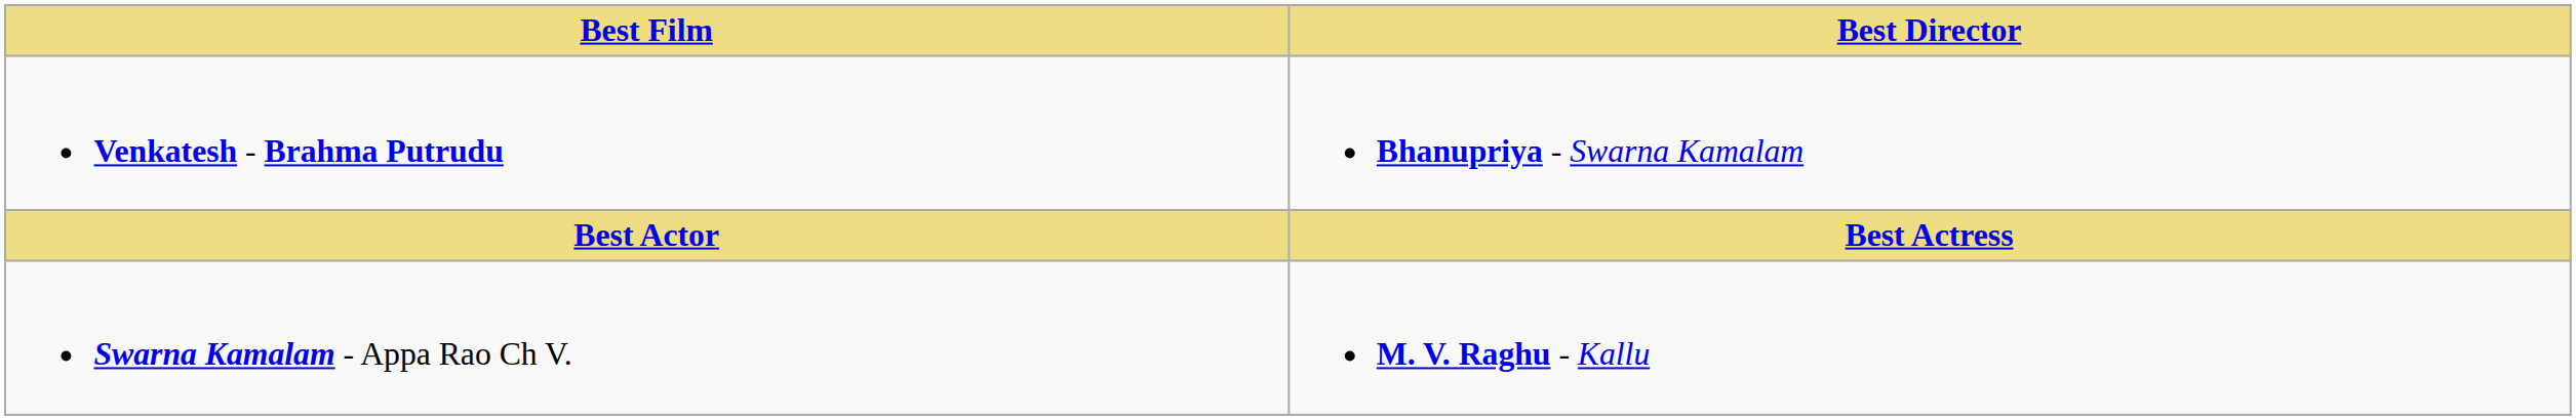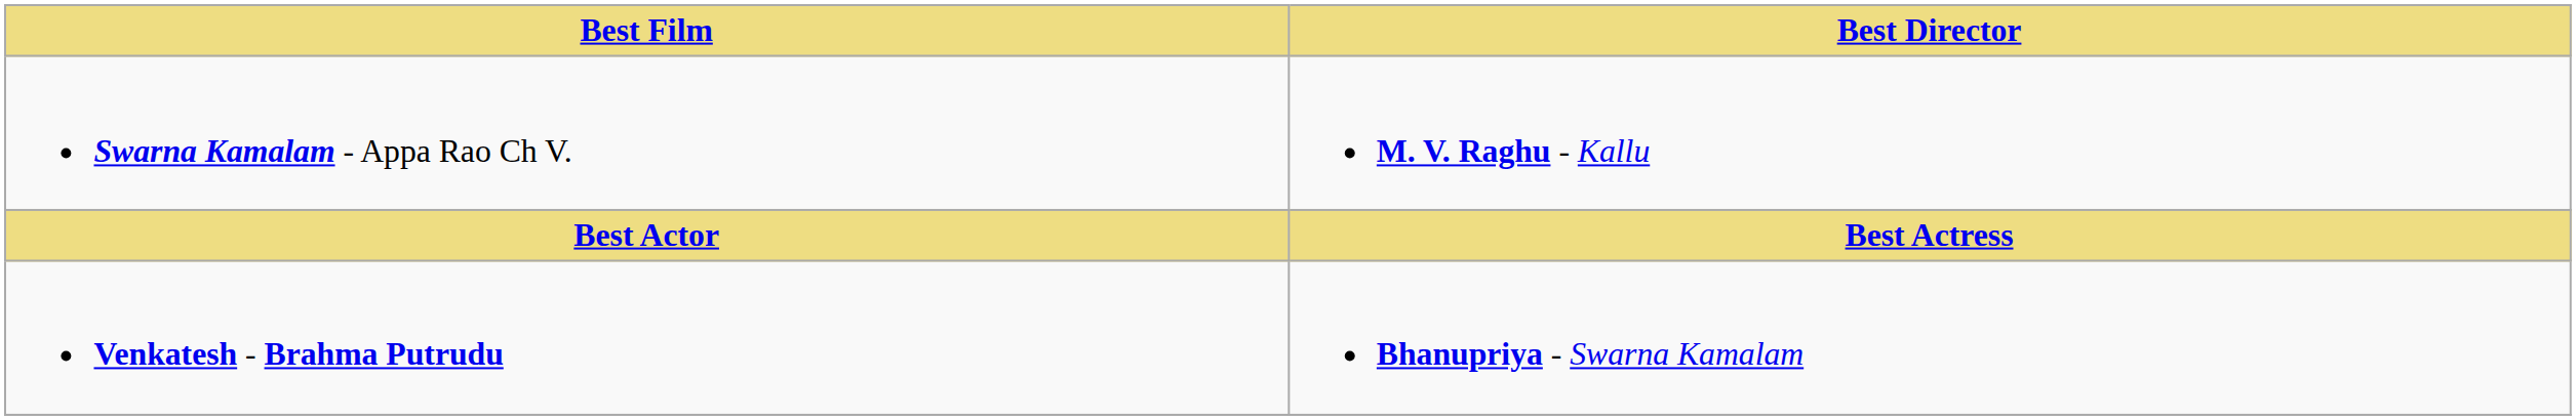 <table class="wikitable" width=100% |>
 <tr>
 <th !  style="background:#eedd82; text-align:center; width:50%;"><a href='#'>Best Film</a></th>
 <th !  style="background:#eedd82; text-align:center; width:50%;"><a href='#'>Best Director</a></th>
 </tr>
 <tr>
-<td valign="top"><br><ul><li><strong><a href='#'>Venkatesh</a></strong> - <strong><a href='#'>Brahma Putrudu</a></strong></li></ul></td>
-<td valign="top"><br><ul><li><strong><a href='#'>Bhanupriya</a></strong> - <em><a href='#'>Swarna Kamalam</a></em></li></ul></td>
+<td valign="top"><br><ul><li><strong><em><a href='#'>Swarna Kamalam</a></em></strong> - Appa Rao Ch V.</li></ul></td>
+<td valign="top"><br><ul><li><strong><a href='#'>M. V. Raghu</a></strong> - <em><a href='#'>Kallu</a></em></li></ul></td>
 </tr>
 <tr>
 <th !  style="background:#eedd82; text-align:center; width:50%;"><a href='#'>Best Actor</a></th>
 <th !  style="background:#eedd82; text-align:center; width:50%;"><a href='#'>Best Actress</a></th>
 </tr>
 <tr>
-<td valign="top"><br><ul><li><strong><em><a href='#'>Swarna Kamalam</a></em></strong> - Appa Rao Ch V.</li></ul></td>
-<td valign="top"><br><ul><li><strong><a href='#'>M. V. Raghu</a></strong> - <em><a href='#'>Kallu</a></em></li></ul></td>
+<td valign="top"><br><ul><li><strong><a href='#'>Venkatesh</a></strong> - <strong><a href='#'>Brahma Putrudu</a></strong></li></ul></td>
+<td valign="top"><br><ul><li><strong><a href='#'>Bhanupriya</a></strong> - <em><a href='#'>Swarna Kamalam</a></em></li></ul></td>
 </tr>
 <tr>
 </tr>
 </table>
